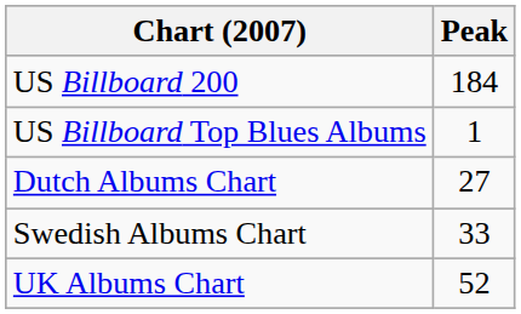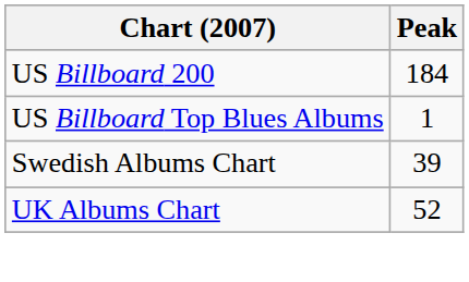 <table class="wikitable sortable">
 <tr>
 <th>Chart (2007)</th>
 <th>Peak</th>
 </tr>
 <tr>
 <td>US <a href='#'><em>Billboard</em> 200</a></td>
 <td align="center">184</td>
 </tr>
 <tr>
 <td>US <a href='#'><em>Billboard</em> Top Blues Albums</a></td>
 <td align="center">1</td>
 </tr>
 <tr>
-<td><a href='#'>Dutch Albums Chart</a></td>
-<td align="center">27</td>
-</tr>
-<tr>
 <td>Swedish Albums Chart</td>
-<td align="center">33</td>
+<td align="center">39</td>
 </tr>
 <tr>
 <td><a href='#'>UK Albums Chart</a></td>
 <td align="center">52</td>
 </tr>
 </table>
